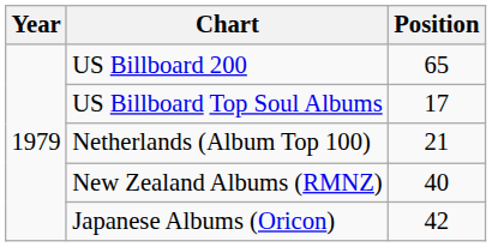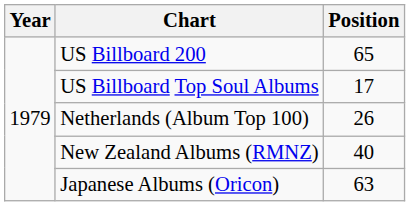 <table class="wikitable" border="1">
 <tr>
 <th>Year</th>
 <th>Chart</th>
 <th>Position</th>
 </tr>
 <tr>
 <td rowspan="5">1979</td>
 <td>US <a href='#'>Billboard 200</a></td>
 <td align="center">65</td>
 </tr>
 <tr>
 <td>US <a href='#'>Billboard</a> <a href='#'>Top Soul Albums</a></td>
 <td align="center">17</td>
 </tr>
 <tr>
 <td>Netherlands (Album Top 100)</td>
-<td align="center">21</td>
+<td align="center">26</td>
 </tr>
 <tr>
 <td>New Zealand Albums (<a href='#'>RMNZ</a>)</td>
 <td align="center">40</td>
 </tr>
 <tr>
 <td>Japanese Albums (<a href='#'>Oricon</a>)</td>
-<td align="center">42</td>
+<td align="center">63</td>
 </tr>
 </table>
